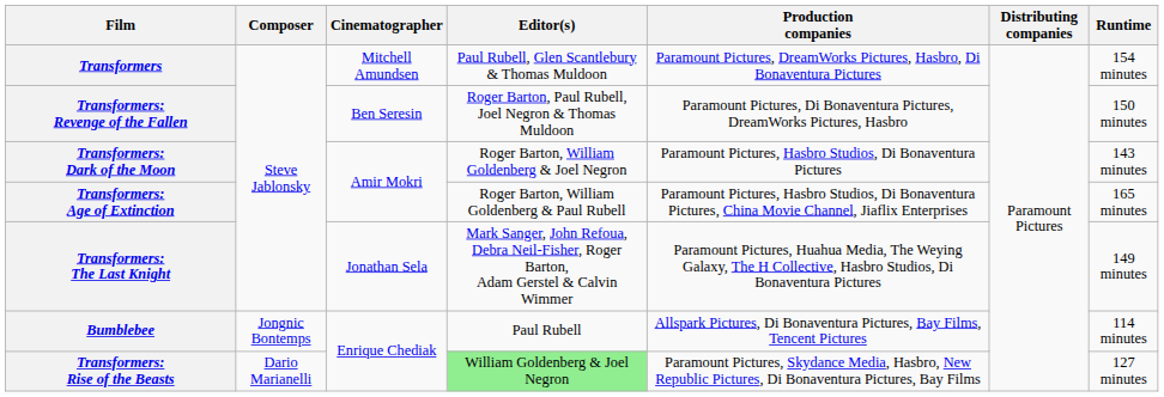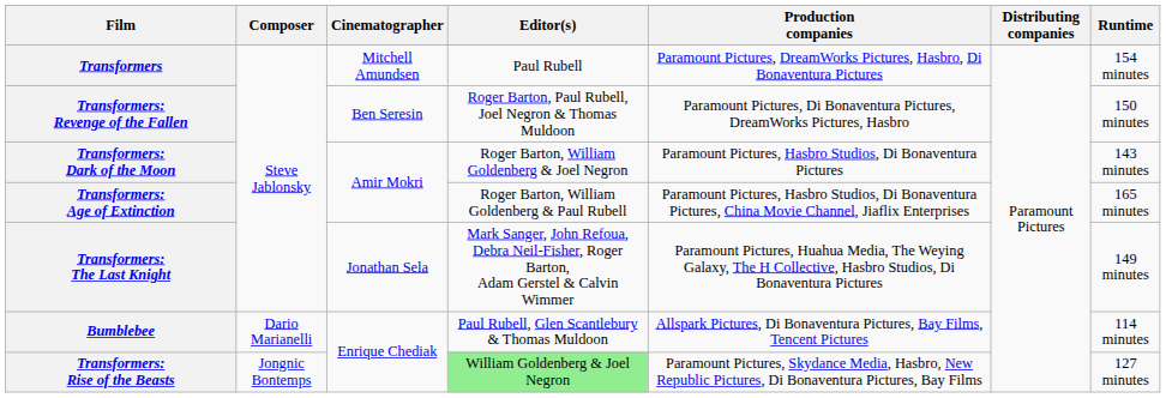 <table class="wikitable sortable collapsible" style="text-align:center; width:99%;">
 <tr>
 <th style="width:20%;">Film</th>
 <th>Composer</th>
 <th>Cinematographer</th>
 <th>Editor(s)</th>
 <th>Production <br>companies</th>
 <th>Distributing <br>companies</th>
 <th>Runtime</th>
 </tr>
 <tr>
 <th><em><a href='#'>Transformers</a></em></th>
 <td rowspan="5"><a href='#'>Steve Jablonsky</a></td>
 <td><a href='#'>Mitchell Amundsen</a></td>
-<td><a href='#'>Paul Rubell</a>, <a href='#'>Glen Scantlebury</a> & Thomas Muldoon</td>
+<td>Paul Rubell</td>
 <td><a href='#'>Paramount Pictures</a>, <a href='#'>DreamWorks Pictures</a>, <a href='#'>Hasbro</a>, <a href='#'>Di Bonaventura Pictures</a></td>
 <td rowspan="8">Paramount Pictures</td>
 <td>154 minutes</td>
 </tr>
 <tr>
 <th><em><a href='#'>Transformers:<br>Revenge of the Fallen</a></em></th>
 <td><a href='#'>Ben Seresin</a></td>
 <td><a href='#'>Roger Barton</a>, Paul Rubell,<br>Joel Negron & Thomas Muldoon</td>
 <td>Paramount Pictures, Di Bonaventura Pictures, DreamWorks Pictures, Hasbro</td>
 <td>150 minutes</td>
 </tr>
 <tr>
 <th><em><a href='#'>Transformers:<br>Dark of the Moon</a></em></th>
 <td rowspan="2"><a href='#'>Amir Mokri</a></td>
 <td>Roger Barton, <a href='#'>William Goldenberg</a> & Joel Negron</td>
 <td>Paramount Pictures, <a href='#'>Hasbro Studios</a>, Di Bonaventura Pictures</td>
 <td>143 minutes</td>
 </tr>
 <tr>
 <th><em><a href='#'>Transformers:<br>Age of Extinction</a></em></th>
 <td>Roger Barton, William Goldenberg & Paul Rubell</td>
 <td>Paramount Pictures, Hasbro Studios, Di Bonaventura Pictures, <a href='#'>China Movie Channel</a>, Jiaflix Enterprises</td>
 <td>165 minutes</td>
 </tr>
 <tr>
 <th><em><a href='#'>Transformers:<br>The Last Knight</a></em></th>
 <td><a href='#'>Jonathan Sela</a></td>
 <td><a href='#'>Mark Sanger</a>, <a href='#'>John Refoua</a>, <a href='#'>Debra Neil-Fisher</a>, Roger Barton,<br>Adam Gerstel & Calvin Wimmer</td>
 <td>Paramount Pictures, Huahua Media, The Weying Galaxy, <a href='#'>The H Collective</a>, Hasbro Studios, Di Bonaventura Pictures</td>
 <td>149 minutes</td>
 </tr>
 <tr>
 <th><em><a href='#'>Bumblebee</a></em></th>
-<td><a href='#'>Jongnic Bontemps</a></td>
+<td><a href='#'>Dario Marianelli</a></td>
 <td rowspan="2"><a href='#'>Enrique Chediak</a></td>
-<td>Paul Rubell</td>
+<td><a href='#'>Paul Rubell</a>, <a href='#'>Glen Scantlebury</a> & Thomas Muldoon</td>
 <td><a href='#'>Allspark Pictures</a>, Di Bonaventura Pictures, <a href='#'>Bay Films</a>, <a href='#'>Tencent Pictures</a></td>
 <td>114 minutes</td>
 </tr>
 <tr>
 <th><em><a href='#'>Transformers:<br>Rise of the Beasts</a></em></th>
-<td><a href='#'>Dario Marianelli</a></td>
+<td><a href='#'>Jongnic Bontemps</a></td>
 <td style="background: lightgreen;">William Goldenberg & Joel Negron</td>
 <td>Paramount Pictures, <a href='#'>Skydance Media</a>, Hasbro, <a href='#'>New Republic Pictures</a>, Di Bonaventura Pictures, Bay Films</td>
 <td>127 minutes</td>
 </tr>
 </table>
